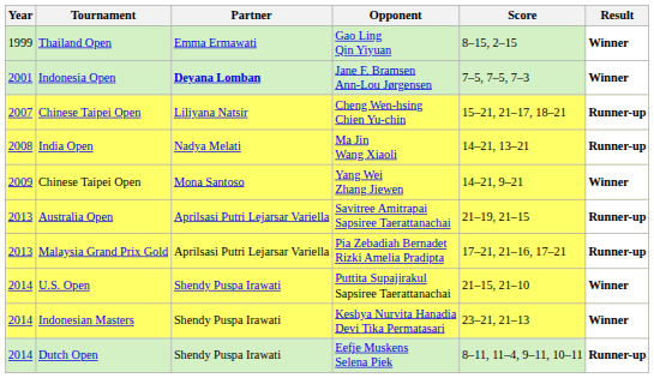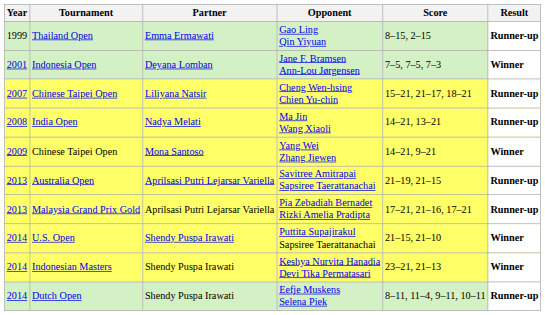 <table class="sortable wikitable" style="font-size: 90%">
 <tr>
 <th>Year</th>
 <th>Tournament</th>
 <th>Partner</th>
 <th>Opponent</th>
 <th>Score</th>
 <th>Result</th>
 </tr>
 <tr style="background:#D4F1C5">
 <td align="center">1999</td>
 <td align="left"><a href='#'>Thailand Open</a></td>
 <td align="left"> <a href='#'>Emma Ermawati</a></td>
 <td align="left"> <a href='#'>Gao Ling</a> <br>  <a href='#'>Qin Yiyuan</a></td>
 <td align="left">8–15, 2–15</td>
-<td style="text-align:left; background:white"> <strong>Winner</strong></td>
+<td style="text-align:left; background:white"> <strong>Runner-up</strong></td>
 </tr>
 <tr style="background:#D4F1C5">
 <td align="center"><a href='#'>2001</a></td>
 <td align="left"><a href='#'>Indonesia Open</a></td>
-<td align="left"><strong> <a href='#'>Deyana Lomban</a></strong></td>
+<td align="left"> <a href='#'>Deyana Lomban</a></td>
 <td align="left"> <a href='#'>Jane F. Bramsen</a> <br>  <a href='#'>Ann-Lou Jørgensen</a></td>
 <td align="left">7–5, 7–5, 7–3</td>
 <td style="text-align:left; background:white"> <strong>Winner</strong></td>
 </tr>
 <tr style="background:#FFFF67">
 <td align="center"><a href='#'>2007</a></td>
 <td align="left"><a href='#'>Chinese Taipei Open</a></td>
 <td align="left"> <a href='#'>Liliyana Natsir</a></td>
 <td align="left"> <a href='#'>Cheng Wen-hsing</a> <br>  <a href='#'>Chien Yu-chin</a></td>
 <td align="left">15–21, 21–17, 18–21</td>
 <td style="text-align:left; background:white"> <strong>Runner-up</strong></td>
 </tr>
 <tr style="background:#FFFF67">
 <td align="center"><a href='#'>2008</a></td>
 <td align="left"><a href='#'>India Open</a></td>
 <td align="left"> <a href='#'>Nadya Melati</a></td>
 <td align="left"> <a href='#'>Ma Jin</a> <br>  <a href='#'>Wang Xiaoli</a></td>
 <td align="left">14–21, 13–21</td>
 <td style="text-align:left; background:white"> <strong>Runner-up</strong></td>
 </tr>
 <tr style="background:#FFFF67">
 <td align="center"><a href='#'>2009</a></td>
 <td align="left">Chinese Taipei Open</td>
 <td align="left"> <a href='#'>Mona Santoso</a></td>
 <td align="left"> <a href='#'>Yang Wei</a> <br>  <a href='#'>Zhang Jiewen</a></td>
 <td align="left">14–21, 9–21</td>
 <td style="text-align:left; background:white"> <strong>Winner</strong></td>
 </tr>
 <tr style="background:#FFFF67">
 <td align="center"><a href='#'>2013</a></td>
 <td align="left"><a href='#'>Australia Open</a></td>
 <td align="left"> <a href='#'>Aprilsasi Putri Lejarsar Variella</a></td>
 <td align="left"> <a href='#'>Savitree Amitrapai</a> <br>  <a href='#'>Sapsiree Taerattanachai</a></td>
 <td align="left">21–19, 21–15</td>
 <td style="text-align:left; background:white"> <strong>Runner-up</strong></td>
 </tr>
 <tr style="background:#FFFF67">
 <td align="center"><a href='#'>2013</a></td>
 <td align="left"><a href='#'>Malaysia Grand Prix Gold</a></td>
 <td align="left"> Aprilsasi Putri Lejarsar Variella</td>
 <td align="left"> <a href='#'>Pia Zebadiah Bernadet</a> <br>  <a href='#'>Rizki Amelia Pradipta</a></td>
 <td align="left">17–21, 21–16, 17–21</td>
 <td style="text-align:left; background:white"> <strong>Runner-up</strong></td>
 </tr>
 <tr style="background:#FFFF67">
 <td align="center"><a href='#'>2014</a></td>
 <td align="left"><a href='#'>U.S. Open</a></td>
 <td align="left"> <a href='#'>Shendy Puspa Irawati</a></td>
 <td align="left"> <a href='#'>Puttita Supajirakul</a> <br>  Sapsiree Taerattanachai</td>
 <td align="left">21–15, 21–10</td>
 <td style="text-align:left; background:white"> <strong>Winner</strong></td>
 </tr>
 <tr style="background:#FFFF67">
 <td align="center"><a href='#'>2014</a></td>
 <td align="left"><a href='#'>Indonesian Masters</a></td>
 <td align="left"> Shendy Puspa Irawati</td>
 <td align="left"> <a href='#'>Keshya Nurvita Hanadia</a> <br>  <a href='#'>Devi Tika Permatasari</a></td>
 <td align="left">23–21, 21–13</td>
 <td style="text-align:left; background:white"> <strong>Winner</strong></td>
 </tr>
 <tr style="background:#D4F1C5">
 <td align="center"><a href='#'>2014</a></td>
 <td align="left"><a href='#'>Dutch Open</a></td>
 <td align="left"> Shendy Puspa Irawati</td>
 <td align="left"> <a href='#'>Eefje Muskens</a> <br>  <a href='#'>Selena Piek</a></td>
 <td align="left">8–11, 11–4, 9–11, 10–11</td>
 <td style="text-align:left; background:white"> <strong>Runner-up</strong></td>
 </tr>
 </table>
